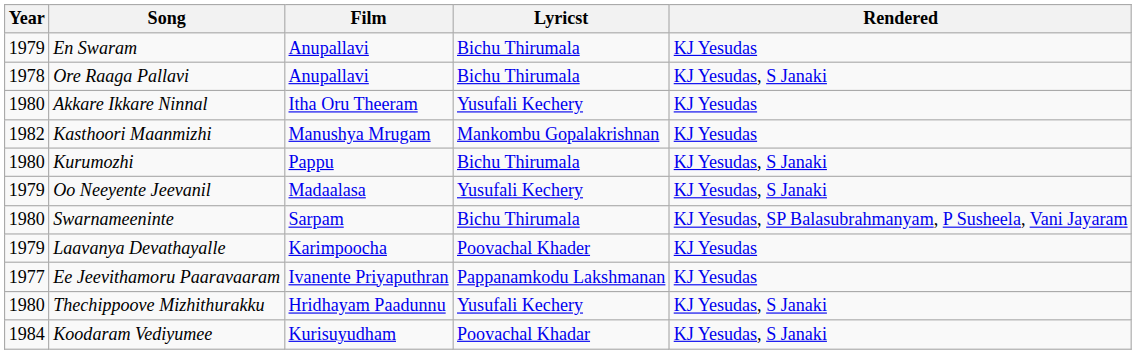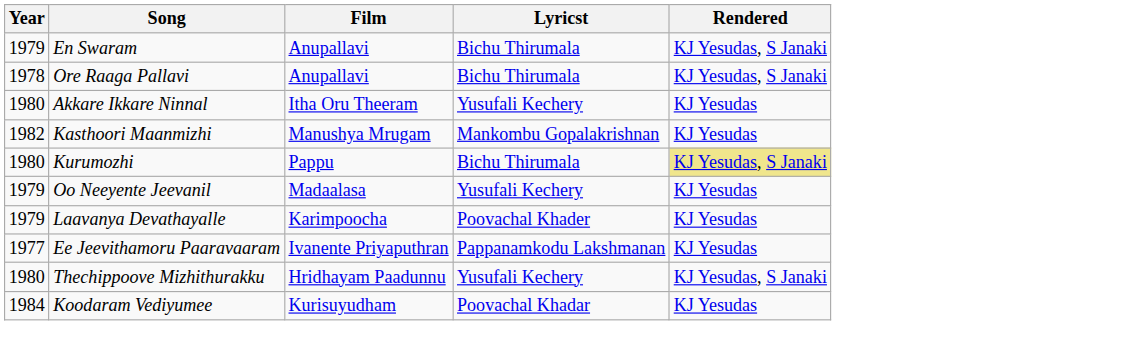 <table class="wikitable">
 <tr>
 <th>Year</th>
 <th>Song</th>
 <th>Film</th>
 <th>Lyricst</th>
 <th>Rendered</th>
 </tr>
 <tr>
 <td>1979</td>
 <td><em>En Swaram</em></td>
 <td><a href='#'>Anupallavi</a></td>
 <td><a href='#'>Bichu Thirumala</a></td>
-<td><a href='#'>KJ Yesudas</a></td>
+<td><a href='#'>KJ Yesudas</a>, <a href='#'>S Janaki</a></td>
 </tr>
 <tr>
 <td>1978</td>
 <td><em>Ore Raaga Pallavi</em></td>
 <td><a href='#'>Anupallavi</a></td>
 <td><a href='#'>Bichu Thirumala</a></td>
 <td><a href='#'>KJ Yesudas</a>, <a href='#'>S Janaki</a></td>
 </tr>
 <tr>
 <td>1980</td>
 <td><em>Akkare Ikkare Ninnal</em></td>
 <td><a href='#'>Itha Oru Theeram</a></td>
 <td><a href='#'>Yusufali Kechery</a></td>
 <td><a href='#'>KJ Yesudas</a></td>
 </tr>
 <tr>
 <td>1982</td>
 <td><em>Kasthoori Maanmizhi</em></td>
 <td><a href='#'>Manushya Mrugam</a></td>
 <td><a href='#'>Mankombu Gopalakrishnan</a></td>
 <td><a href='#'>KJ Yesudas</a></td>
 </tr>
 <tr>
 <td>1980</td>
 <td><em>Kurumozhi</em></td>
 <td><a href='#'>Pappu</a></td>
 <td><a href='#'>Bichu Thirumala</a></td>
-<td><a href='#'>KJ Yesudas</a>, <a href='#'>S Janaki</a></td>
+<td style="background: khaki;"><a href='#'>KJ Yesudas</a>, <a href='#'>S Janaki</a></td>
 </tr>
 <tr>
 <td>1979</td>
 <td><em>Oo Neeyente Jeevanil </em></td>
 <td><a href='#'>Madaalasa</a></td>
 <td><a href='#'>Yusufali Kechery</a></td>
-<td><a href='#'>KJ Yesudas</a>, <a href='#'>S Janaki</a></td>
-</tr>
-<tr>
-<td>1980</td>
-<td><em>Swarnameeninte</em></td>
-<td><a href='#'>Sarpam</a></td>
-<td><a href='#'>Bichu Thirumala</a></td>
-<td><a href='#'>KJ Yesudas</a>, <a href='#'>SP Balasubrahmanyam</a>, <a href='#'>P Susheela</a>, <a href='#'>Vani Jayaram</a></td>
+<td><a href='#'>KJ Yesudas</a></td>
 </tr>
 <tr>
 <td>1979</td>
 <td><em>Laavanya Devathayalle</em></td>
 <td><a href='#'>Karimpoocha</a></td>
 <td><a href='#'>Poovachal Khader</a></td>
 <td><a href='#'>KJ Yesudas</a></td>
 </tr>
 <tr>
 <td>1977</td>
 <td><em>Ee Jeevithamoru Paaravaaram</em></td>
 <td><a href='#'>Ivanente Priyaputhran</a></td>
 <td><a href='#'>Pappanamkodu Lakshmanan</a></td>
 <td><a href='#'>KJ Yesudas</a></td>
 </tr>
 <tr>
 <td>1980</td>
 <td><em>Thechippoove Mizhithurakku</em></td>
 <td><a href='#'>Hridhayam Paadunnu</a></td>
 <td><a href='#'>Yusufali Kechery</a></td>
 <td><a href='#'>KJ Yesudas</a>, <a href='#'>S Janaki</a></td>
 </tr>
 <tr>
 <td>1984</td>
 <td><em>Koodaram Vediyumee</em></td>
 <td><a href='#'>Kurisuyudham</a></td>
 <td><a href='#'>Poovachal Khadar</a></td>
-<td><a href='#'>KJ Yesudas</a>, <a href='#'>S Janaki</a></td>
+<td><a href='#'>KJ Yesudas</a></td>
 </tr>
 </table>
